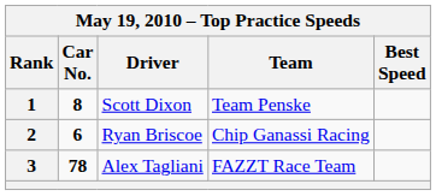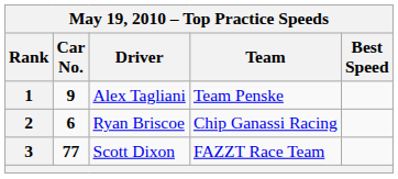 <table class="wikitable" style="font-size:95%;">
 <tr>
 <th colspan=5>May 19, 2010 – Top Practice Speeds</th>
 </tr>
 <tr>
 <th>Rank</th>
 <th>Car<br>No.</th>
 <th>Driver</th>
 <th>Team</th>
 <th>Best<br>Speed</th>
 </tr>
 <tr>
 <th>1</th>
-<td align="center"><strong>8</strong></td>
-<td> <a href='#'>Scott Dixon</a></td>
+<td align="center"><strong>9</strong></td>
+<td> <a href='#'>Alex Tagliani</a></td>
 <td><a href='#'>Team Penske</a></td>
 <td align=center></td>
 </tr>
 <tr>
 <th>2</th>
 <td align="center"><strong>6</strong></td>
 <td> <a href='#'>Ryan Briscoe</a></td>
 <td><a href='#'>Chip Ganassi Racing</a></td>
 <td align=center></td>
 </tr>
 <tr>
 <th>3</th>
-<td align="center"><strong>78</strong></td>
-<td> <a href='#'>Alex Tagliani</a></td>
+<td align="center"><strong>77</strong></td>
+<td> <a href='#'>Scott Dixon</a></td>
 <td><a href='#'>FAZZT Race Team</a></td>
 <td align=center></td>
 </tr>
 <tr>
 <th colspan=5></th>
 </tr>
 </table>
